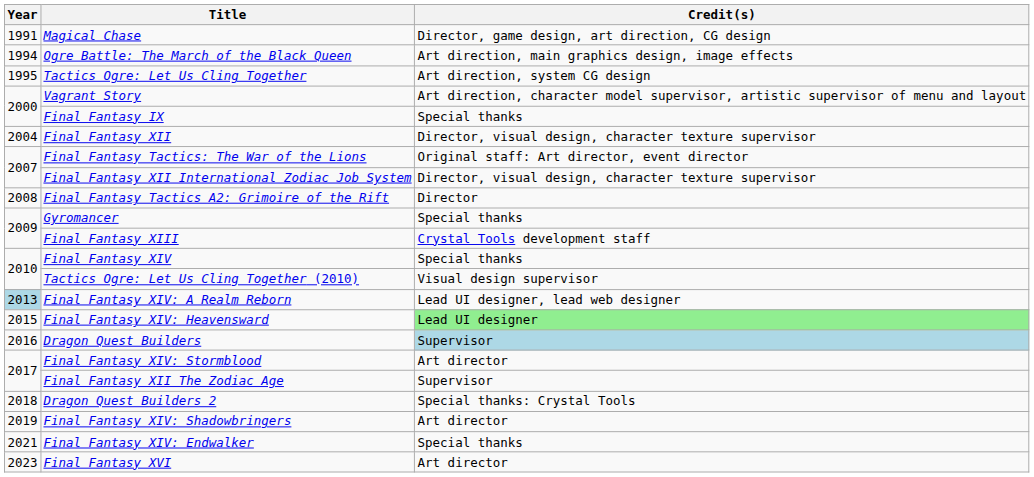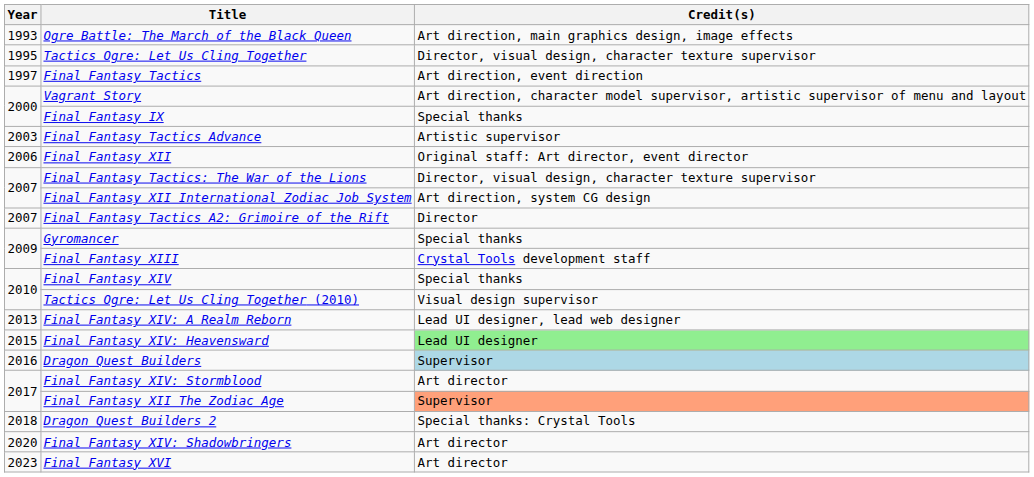 <table class="wikitable sortable">
 <tr>
 <th>Year</th>
 <th>Title</th>
 <th>Credit(s)</th>
 </tr>
 <tr>
-<td>1991</td>
-<td><em><a href='#'>Magical Chase</a></em></td>
-<td>Director, game design, art direction, CG design</td>
-</tr>
-<tr>
-<td>1994</td>
+<td>1993</td>
 <td><em><a href='#'>Ogre Battle: The March of the Black Queen</a></em></td>
 <td>Art direction, main graphics design, image effects</td>
 </tr>
 <tr>
 <td>1995</td>
 <td><em><a href='#'>Tactics Ogre: Let Us Cling Together</a></em></td>
-<td>Art direction, system CG design</td>
+<td>Director, visual design, character texture supervisor</td>
+</tr>
+<tr>
+<td>1997</td>
+<td><em><a href='#'>Final Fantasy Tactics</a></em></td>
+<td>Art direction, event direction</td>
 </tr>
 <tr>
 <td rowspan="2">2000</td>
 <td><em><a href='#'>Vagrant Story</a></em></td>
 <td>Art direction, character model supervisor, artistic supervisor of menu and layout</td>
 </tr>
 <tr>
 <td><em><a href='#'>Final Fantasy IX</a></em></td>
 <td>Special thanks</td>
 </tr>
 <tr>
-<td>2004</td>
+<td>2003</td>
+<td><em><a href='#'>Final Fantasy Tactics Advance</a></em></td>
+<td>Artistic supervisor</td>
+</tr>
+<tr>
+<td>2006</td>
 <td><em><a href='#'>Final Fantasy XII</a></em></td>
-<td>Director, visual design, character texture supervisor</td>
+<td>Original staff: Art director, event director</td>
 </tr>
 <tr>
 <td rowspan="2">2007</td>
 <td><em><a href='#'>Final Fantasy Tactics: The War of the Lions</a></em></td>
-<td>Original staff: Art director, event director</td>
+<td>Director, visual design, character texture supervisor</td>
 </tr>
 <tr>
 <td><em><a href='#'>Final Fantasy XII International Zodiac Job System</a></em></td>
-<td>Director, visual design, character texture supervisor</td>
+<td>Art direction, system CG design</td>
 </tr>
 <tr>
-<td>2008</td>
+<td>2007</td>
 <td><em><a href='#'>Final Fantasy Tactics A2: Grimoire of the Rift</a></em></td>
 <td>Director</td>
 </tr>
 <tr>
 <td rowspan="2">2009</td>
 <td><em><a href='#'>Gyromancer</a></em></td>
 <td>Special thanks</td>
 </tr>
 <tr>
 <td><em><a href='#'>Final Fantasy XIII</a></em></td>
 <td><a href='#'>Crystal Tools</a> development staff</td>
 </tr>
 <tr>
 <td rowspan="2">2010</td>
 <td><em><a href='#'>Final Fantasy XIV</a></em></td>
 <td>Special thanks</td>
 </tr>
 <tr>
 <td><a href='#'><em>Tactics Ogre: Let Us Cling Together</em> (2010)</a></td>
 <td>Visual design supervisor</td>
 </tr>
 <tr>
-<td style="background: lightblue;">2013</td>
+<td>2013</td>
 <td><em><a href='#'>Final Fantasy XIV: A Realm Reborn</a></em></td>
 <td>Lead UI designer, lead web designer</td>
 </tr>
 <tr>
 <td>2015</td>
 <td><em><a href='#'>Final Fantasy XIV: Heavensward</a></em></td>
 <td style="background: lightgreen;">Lead UI designer</td>
 </tr>
 <tr>
 <td>2016</td>
 <td><em><a href='#'>Dragon Quest Builders</a></em></td>
 <td style="background: lightblue;">Supervisor</td>
 </tr>
 <tr>
 <td rowspan="2">2017</td>
 <td><em><a href='#'>Final Fantasy XIV: Stormblood</a></em></td>
 <td>Art director</td>
 </tr>
 <tr>
 <td><em><a href='#'>Final Fantasy XII The Zodiac Age</a></em></td>
-<td>Supervisor</td>
+<td style="background: lightsalmon;">Supervisor</td>
 </tr>
 <tr>
 <td>2018</td>
 <td><em><a href='#'>Dragon Quest Builders 2</a></em></td>
 <td>Special thanks: Crystal Tools</td>
 </tr>
 <tr>
-<td>2019</td>
+<td>2020</td>
 <td><em><a href='#'>Final Fantasy XIV: Shadowbringers</a></em></td>
 <td>Art director</td>
-</tr>
-<tr>
-<td>2021</td>
-<td><em><a href='#'>Final Fantasy XIV: Endwalker</a></em></td>
-<td>Special thanks</td>
 </tr>
 <tr>
 <td>2023</td>
 <td><em><a href='#'>Final Fantasy XVI</a></em></td>
 <td>Art director</td>
 </tr>
 </table>
